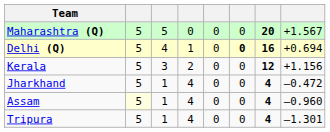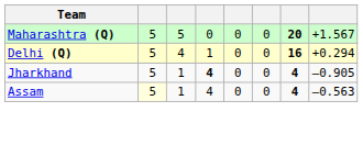 <table class="wikitable" style="text-align:center">
 <tr>
 <th style="width:140px;">Team</th>
 <th style="width:25px;"></th>
 <th style="width:25px;"></th>
 <th style="width:25px;"></th>
 <th style="width:25px;"></th>
 <th style="width:25px;"></th>
 <th style="width:25px;"></th>
 <th style="width:40px;"></th>
 </tr>
 <tr style="background:#cfc;">
 <td style="text-align:left"><a href='#'>Maharashtra</a> <strong>(Q)</strong></td>
 <td>5</td>
 <td>5</td>
 <td>0</td>
 <td>0</td>
 <td>0</td>
 <td><strong>20</strong></td>
 <td>+1.567</td>
 </tr>
 <tr style="background:#ffc;">
 <td style="text-align:left"><a href='#'>Delhi</a> <strong>(Q)</strong></td>
 <td>5</td>
 <td>4</td>
 <td>1</td>
 <td>0</td>
-<td><strong>0</strong></td>
+<td>0</td>
 <td><strong>16</strong></td>
-<td>+0.694</td>
-</tr>
-<tr>
-<td style="text-align:left"><a href='#'>Kerala</a></td>
-<td>5</td>
-<td>3</td>
-<td>2</td>
-<td>0</td>
-<td>0</td>
-<td><strong>12</strong></td>
-<td>+1.156</td>
+<td>+0.294</td>
 </tr>
 <tr>
 <td style="text-align:left"><a href='#'>Jharkhand</a></td>
 <td>5</td>
 <td>1</td>
-<td>4</td>
+<td><strong>4</strong></td>
 <td>0</td>
 <td>0</td>
 <td><strong>4</strong></td>
-<td>–0.472</td>
+<td>–0.905</td>
 </tr>
 <tr>
 <td style="text-align:left"><a href='#'>Assam</a></td>
 <td style="background: lightyellow;">5</td>
 <td>1</td>
 <td>4</td>
 <td>0</td>
 <td>0</td>
 <td><strong>4</strong></td>
-<td>–0.960</td>
-</tr>
-<tr>
-<td style="text-align:left"><a href='#'>Tripura</a></td>
-<td>5</td>
-<td>1</td>
-<td>4</td>
-<td>0</td>
-<td>0</td>
-<td><strong>4</strong></td>
-<td>–1.301</td>
+<td>–0.563</td>
 </tr>
 </table>
